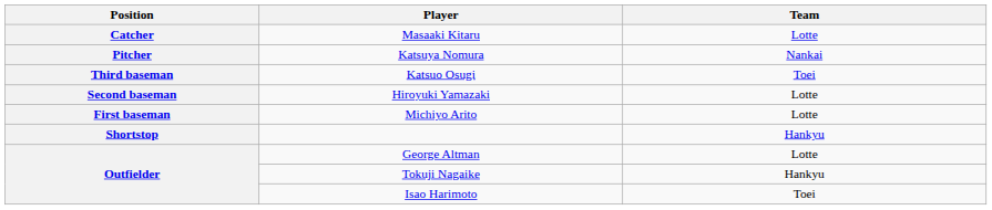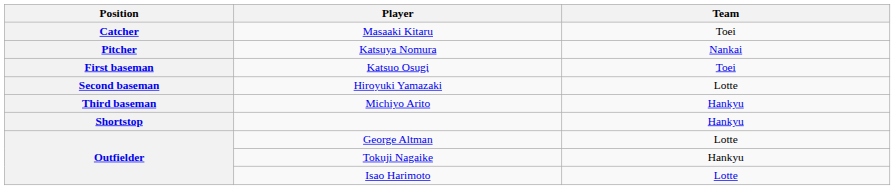 <table class="wikitable" style="text-align:center;">
 <tr>
 <th scope="col" width="7%">Position</th>
 <th scope="col" width="10%">Player</th>
 <th scope="col" width="10%">Team</th>
 </tr>
 <tr>
 <th scope="row" style="text-align:center;"><a href='#'>Catcher</a></th>
 <td><a href='#'>Masaaki Kitaru</a></td>
-<td><a href='#'>Lotte</a></td>
+<td>Toei</td>
 </tr>
 <tr>
 <th scope="row" style="text-align:center;"><a href='#'>Pitcher</a></th>
 <td><a href='#'>Katsuya Nomura</a></td>
 <td><a href='#'>Nankai</a></td>
 </tr>
 <tr>
-<th scope="row" style="text-align:center;"><a href='#'>Third baseman</a></th>
+<th scope="row" style="text-align:center;"><a href='#'>First baseman</a></th>
 <td><a href='#'>Katsuo Osugi</a></td>
 <td><a href='#'>Toei</a></td>
 </tr>
 <tr>
 <th scope="row" style="text-align:center;"><a href='#'>Second baseman</a></th>
 <td><a href='#'>Hiroyuki Yamazaki</a></td>
 <td>Lotte</td>
 </tr>
 <tr>
-<th scope="row" style="text-align:center;"><a href='#'>First baseman</a></th>
+<th scope="row" style="text-align:center;"><a href='#'>Third baseman</a></th>
 <td><a href='#'>Michiyo Arito</a></td>
-<td>Lotte</td>
+<td><a href='#'>Hankyu</a></td>
 </tr>
 <tr>
 <th scope="row" style="text-align:center;"><a href='#'>Shortstop</a></th>
 <td></td>
 <td><a href='#'>Hankyu</a></td>
 </tr>
 <tr>
 <th scope="row" style="text-align:center;" rowspan=3><a href='#'>Outfielder</a></th>
 <td><a href='#'>George Altman</a></td>
 <td>Lotte</td>
 </tr>
 <tr>
 <td><a href='#'>Tokuji Nagaike</a></td>
 <td>Hankyu</td>
 </tr>
 <tr>
 <td><a href='#'>Isao Harimoto</a></td>
-<td>Toei</td>
+<td><a href='#'>Lotte</a></td>
 </tr>
 </table>
